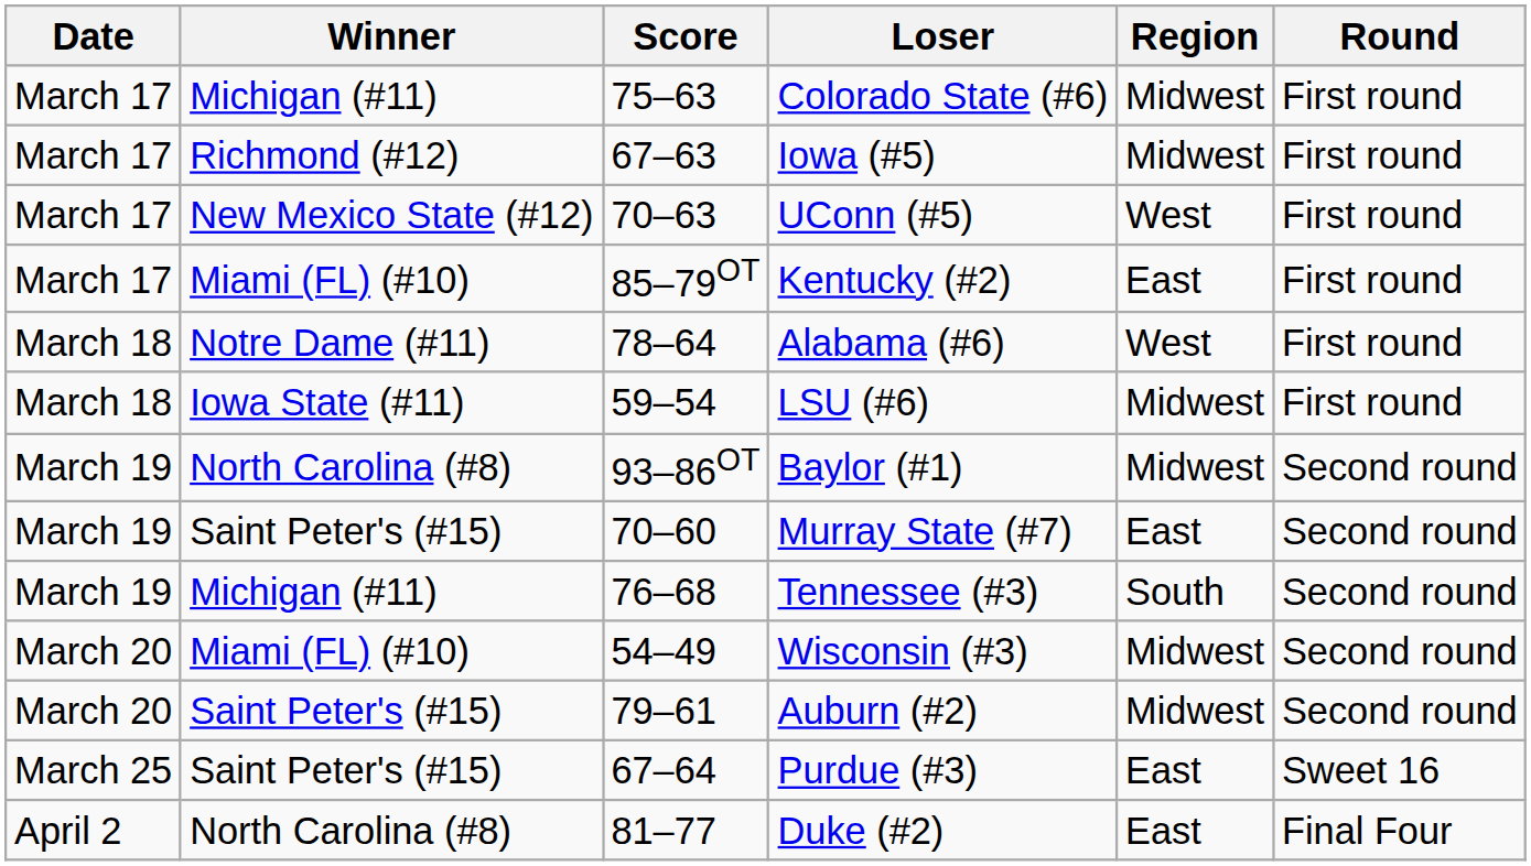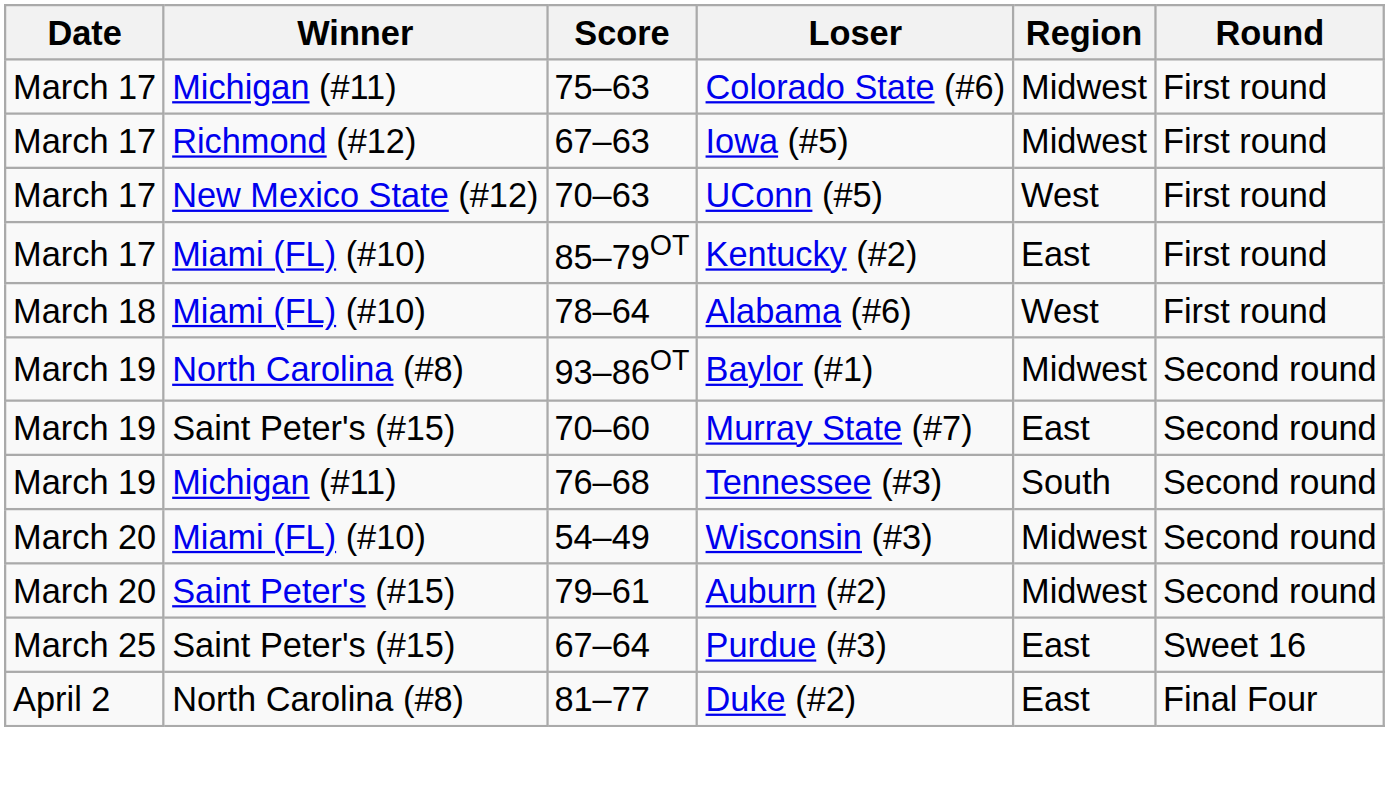 <table class="wikitable" style="font-size:95%;">
 <tr>
 <th>Date</th>
 <th>Winner</th>
 <th>Score</th>
 <th>Loser</th>
 <th>Region</th>
 <th>Round</th>
 </tr>
 <tr>
 <td>March 17</td>
 <td><a href='#'>Michigan</a> (#11)</td>
 <td>75–63</td>
 <td><a href='#'>Colorado State</a> (#6)</td>
 <td>Midwest</td>
 <td>First round</td>
 </tr>
 <tr>
 <td>March 17</td>
 <td><a href='#'>Richmond</a> (#12)</td>
 <td>67–63</td>
 <td><a href='#'>Iowa</a> (#5)</td>
 <td>Midwest</td>
 <td>First round</td>
 </tr>
 <tr>
 <td>March 17</td>
 <td><a href='#'>New Mexico State</a> (#12)</td>
 <td>70–63</td>
 <td><a href='#'>UConn</a> (#5)</td>
 <td>West</td>
 <td>First round</td>
 </tr>
 <tr>
 <td>March 17</td>
 <td><a href='#'>Miami (FL)</a> (#10)</td>
 <td>85–79<sup>OT</sup></td>
 <td><a href='#'>Kentucky</a> (#2)</td>
 <td>East</td>
 <td>First round</td>
 </tr>
 <tr>
 <td>March 18</td>
-<td><a href='#'>Notre Dame</a> (#11)</td>
+<td><a href='#'>Miami (FL)</a> (#10)</td>
 <td>78–64</td>
 <td><a href='#'>Alabama</a> (#6)</td>
 <td>West</td>
-<td>First round</td>
-</tr>
-<tr>
-<td>March 18</td>
-<td><a href='#'>Iowa State</a> (#11)</td>
-<td>59–54</td>
-<td><a href='#'>LSU</a> (#6)</td>
-<td>Midwest</td>
 <td>First round</td>
 </tr>
 <tr>
 <td>March 19</td>
 <td><a href='#'>North Carolina</a> (#8)</td>
 <td>93–86<sup>OT</sup></td>
 <td><a href='#'>Baylor</a> (#1)</td>
 <td>Midwest</td>
 <td>Second round</td>
 </tr>
 <tr>
 <td>March 19</td>
 <td>Saint Peter's (#15)</td>
 <td>70–60</td>
 <td><a href='#'>Murray State</a> (#7)</td>
 <td>East</td>
 <td>Second round</td>
 </tr>
 <tr>
 <td>March 19</td>
 <td><a href='#'>Michigan</a> (#11)</td>
 <td>76–68</td>
 <td><a href='#'>Tennessee</a> (#3)</td>
 <td>South</td>
 <td>Second round</td>
 </tr>
 <tr>
 <td>March 20</td>
 <td><a href='#'>Miami (FL)</a> (#10)</td>
 <td>54–49</td>
 <td><a href='#'>Wisconsin</a> (#3)</td>
 <td>Midwest</td>
 <td>Second round</td>
 </tr>
 <tr>
 <td>March 20</td>
 <td><a href='#'>Saint Peter's</a> (#15)</td>
 <td>79–61</td>
 <td><a href='#'>Auburn</a> (#2)</td>
 <td>Midwest</td>
 <td>Second round</td>
 </tr>
 <tr>
 <td>March 25</td>
 <td>Saint Peter's (#15)</td>
 <td>67–64</td>
 <td><a href='#'>Purdue</a> (#3)</td>
 <td>East</td>
 <td>Sweet 16</td>
 </tr>
 <tr>
 <td>April 2</td>
 <td>North Carolina (#8)</td>
 <td>81–77</td>
 <td><a href='#'>Duke</a> (#2)</td>
 <td>East</td>
 <td>Final Four</td>
 </tr>
 </table>
